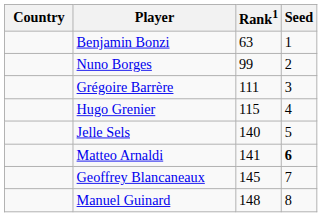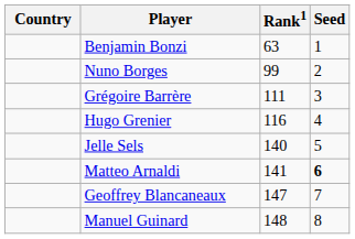 <table class="sortable wikitable">
 <tr>
 <th width="70">Country</th>
 <th width="175">Player</th>
 <th>Rank<sup>1</sup></th>
 <th>Seed</th>
 </tr>
 <tr>
 <td></td>
 <td><a href='#'>Benjamin Bonzi</a></td>
 <td>63</td>
 <td>1</td>
 </tr>
 <tr>
 <td></td>
 <td><a href='#'>Nuno Borges</a></td>
 <td>99</td>
 <td>2</td>
 </tr>
 <tr>
 <td></td>
 <td><a href='#'>Grégoire Barrère</a></td>
 <td>111</td>
 <td>3</td>
 </tr>
 <tr>
 <td></td>
 <td><a href='#'>Hugo Grenier</a></td>
-<td>115</td>
+<td>116</td>
 <td>4</td>
 </tr>
 <tr>
 <td></td>
 <td><a href='#'>Jelle Sels</a></td>
 <td>140</td>
 <td>5</td>
 </tr>
 <tr>
 <td></td>
 <td><a href='#'>Matteo Arnaldi</a></td>
 <td>141</td>
 <td><strong>6</strong></td>
 </tr>
 <tr>
 <td></td>
 <td><a href='#'>Geoffrey Blancaneaux</a></td>
-<td>145</td>
+<td>147</td>
 <td>7</td>
 </tr>
 <tr>
 <td></td>
 <td><a href='#'>Manuel Guinard</a></td>
 <td>148</td>
 <td>8</td>
 </tr>
 </table>
